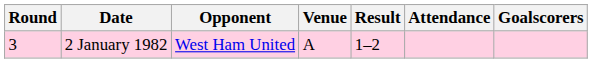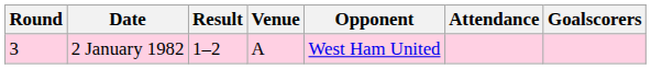 <table class="wikitable">
 <tr>
 <th>Round</th>
 <th>Date</th>
+<th>Result</th>
+<th>Venue</th>
 <th>Opponent</th>
-<th>Venue</th>
-<th>Result</th>
 <th>Attendance</th>
 <th>Goalscorers</th>
 </tr>
 <tr style="background-color: #ffd0e3;">
 <td>3</td>
 <td>2 January 1982</td>
+<td>1–2</td>
+<td>A</td>
 <td><a href='#'>West Ham United</a></td>
-<td>A</td>
-<td>1–2</td>
 <td></td>
 <td></td>
 </tr>
 </table>
